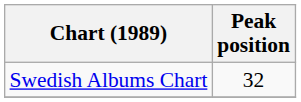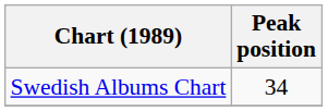 <table class="wikitable">
 <tr>
 <th>Chart (1989)</th>
 <th>Peak<br>position</th>
 </tr>
 <tr>
 <td><a href='#'>Swedish Albums Chart</a></td>
-<td align="center">32</td>
+<td align="center">34</td>
 </tr>
 <tr>
 </tr>
 </table>
